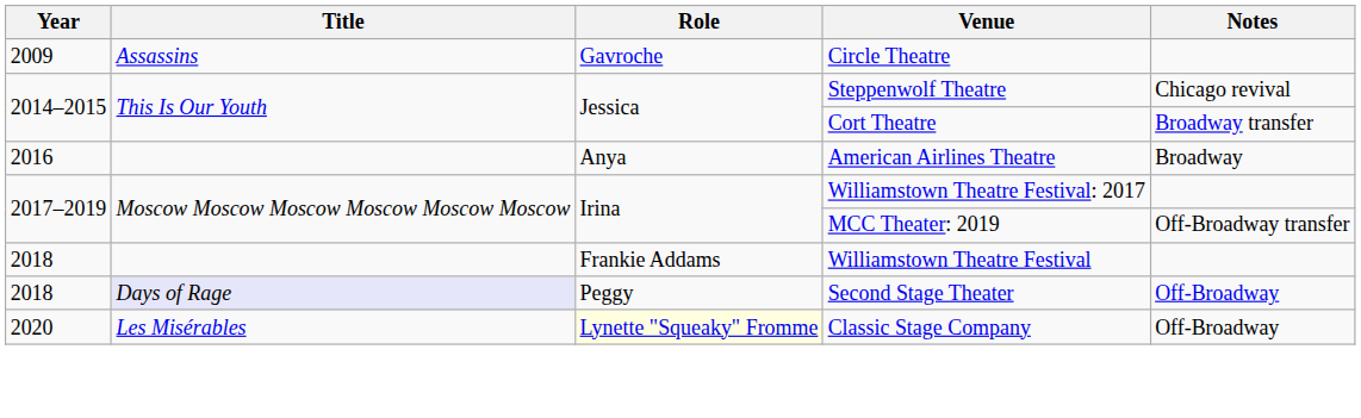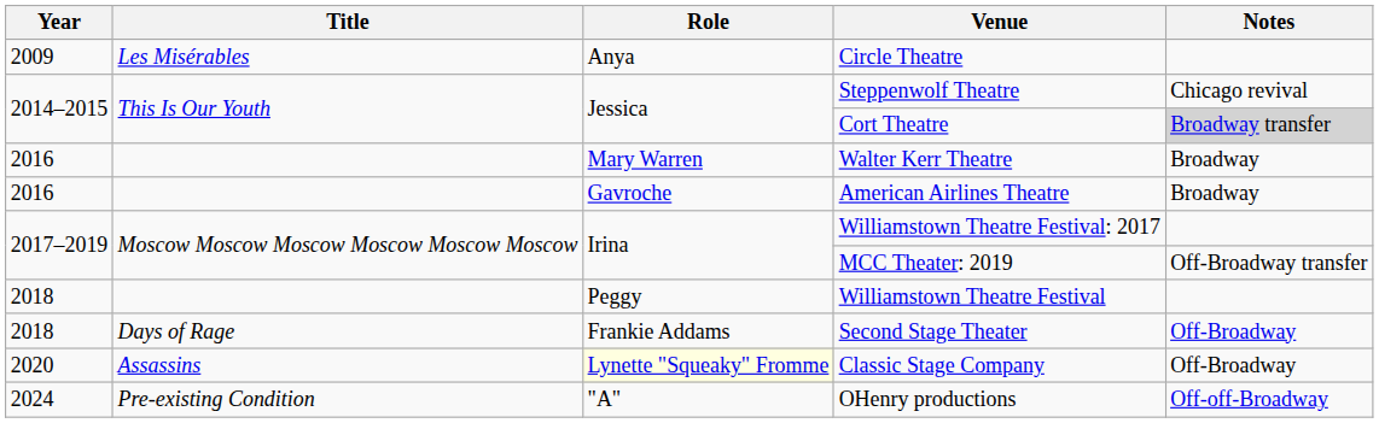 <table class="wikitable sortable">
 <tr>
 <th>Year</th>
 <th>Title</th>
 <th>Role</th>
 <th>Venue</th>
 <th class="unsortable">Notes</th>
 </tr>
 <tr>
 <td>2009</td>
-<td><em><a href='#'>Assassins</a></em></td>
-<td><a href='#'>Gavroche</a></td>
+<td><em><a href='#'>Les Misérables</a></em></td>
+<td>Anya</td>
 <td><a href='#'>Circle Theatre</a></td>
 <td></td>
 </tr>
 <tr>
 <td rowspan="2">2014–2015</td>
 <td rowspan="2"><em><a href='#'>This Is Our Youth</a></em></td>
 <td rowspan="2">Jessica</td>
 <td><a href='#'>Steppenwolf Theatre</a></td>
 <td>Chicago revival</td>
 </tr>
 <tr>
 <td><a href='#'>Cort Theatre</a></td>
-<td><a href='#'>Broadway</a> transfer</td>
+<td style="background: lightgrey;"><a href='#'>Broadway</a> transfer</td>
 </tr>
 <tr>
 <td>2016</td>
 <td><em></em></td>
-<td>Anya</td>
+<td><a href='#'>Mary Warren</a></td>
+<td><a href='#'>Walter Kerr Theatre</a></td>
+<td>Broadway</td>
+</tr>
+<tr>
+<td>2016</td>
+<td><em></em></td>
+<td><a href='#'>Gavroche</a></td>
 <td><a href='#'>American Airlines Theatre</a></td>
 <td>Broadway</td>
 </tr>
 <tr>
 <td rowspan="2">2017–2019</td>
 <td rowspan="2"><em>Moscow Moscow Moscow Moscow Moscow Moscow</em></td>
 <td rowspan="2">Irina</td>
 <td><a href='#'>Williamstown Theatre Festival</a>: 2017</td>
 <td></td>
 </tr>
 <tr>
 <td><a href='#'>MCC Theater</a>: 2019</td>
 <td>Off-Broadway transfer</td>
 </tr>
 <tr>
 <td>2018</td>
 <td><em></em></td>
-<td>Frankie Addams</td>
+<td>Peggy</td>
 <td><a href='#'>Williamstown Theatre Festival</a></td>
 <td></td>
 </tr>
 <tr>
 <td>2018</td>
-<td style="background: lavender;"><em>Days of Rage</em></td>
-<td>Peggy</td>
+<td><em>Days of Rage</em></td>
+<td>Frankie Addams</td>
 <td><a href='#'>Second Stage Theater</a></td>
 <td><a href='#'>Off-Broadway</a></td>
 </tr>
 <tr>
 <td>2020</td>
-<td><em><a href='#'>Les Misérables</a></em></td>
+<td><em><a href='#'>Assassins</a></em></td>
 <td style="background: lightyellow;"><a href='#'>Lynette "Squeaky" Fromme</a></td>
 <td><a href='#'>Classic Stage Company</a></td>
 <td>Off-Broadway</td>
 </tr>
+<tr>
+<td>2024</td>
+<td><em>Pre-existing Condition</em></td>
+<td>"A"</td>
+<td>OHenry productions</td>
+<td><a href='#'>Off-off-Broadway</a></td>
+</tr>
 </table>
